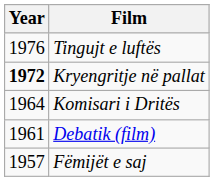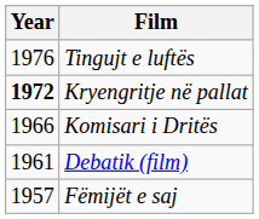 <table class="wikitable sortable">
 <tr style="background:#ccc; text-align:center;">
 <th>Year</th>
 <th>Film</th>
 </tr>
 <tr>
 <td>1976</td>
 <td><em>Tingujt e luftës</em></td>
 </tr>
 <tr>
 <td><strong>1972</strong></td>
 <td><em>Kryengritje në pallat</em></td>
 </tr>
 <tr>
-<td>1964</td>
+<td>1966</td>
 <td><em>Komisari i Dritës</em></td>
 </tr>
 <tr>
 <td>1961</td>
 <td><em><a href='#'>Debatik (film)</a></em></td>
 </tr>
 <tr>
 <td>1957</td>
 <td><em>Fëmijët e saj</em></td>
 </tr>
 </table>
